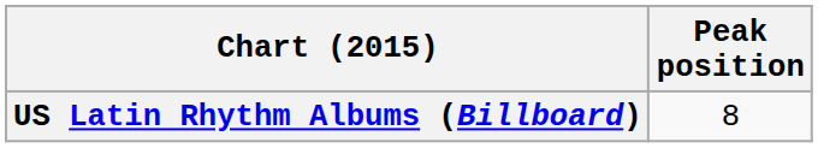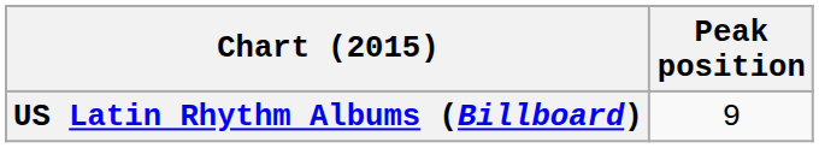 <table class="wikitable plainrowheaders">
 <tr>
 <th>Chart (2015)</th>
 <th>Peak<br>position</th>
 </tr>
 <tr>
 <th scope="row">US <a href='#'>Latin Rhythm Albums</a> (<em><a href='#'>Billboard</a></em>)</th>
-<td align="center">8</td>
+<td align="center">9</td>
 </tr>
 </table>
